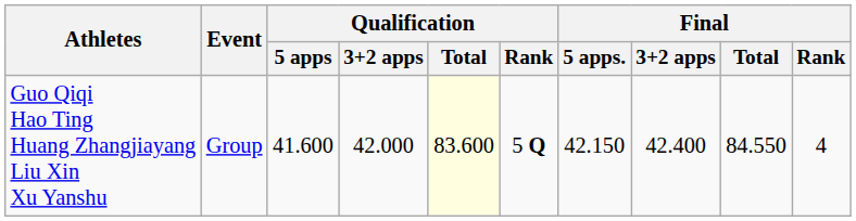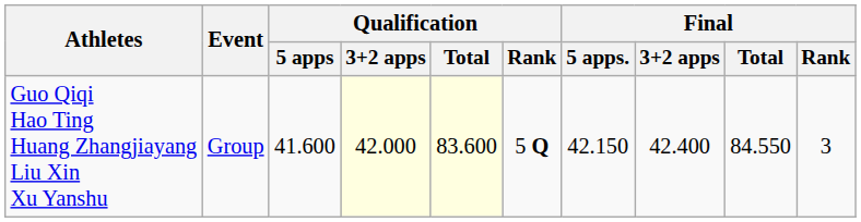 <table class="wikitable" style="font-size:90%">
 <tr>
 <th rowspan="2">Athletes</th>
 <th rowspan="2">Event</th>
 <th colspan="4">Qualification</th>
 <th colspan="4">Final</th>
 </tr>
 <tr style="font-size:95%">
 <th>5 apps</th>
 <th>3+2 apps</th>
 <th>Total</th>
 <th>Rank</th>
 <th>5 apps.</th>
 <th>3+2 apps</th>
 <th>Total</th>
 <th>Rank</th>
 </tr>
 <tr align=center>
 <td align=left><a href='#'>Guo Qiqi</a><br><a href='#'>Hao Ting</a><br><a href='#'>Huang Zhangjiayang</a><br><a href='#'>Liu Xin</a><br><a href='#'>Xu Yanshu</a></td>
 <td align=left><a href='#'>Group</a></td>
 <td>41.600</td>
-<td>42.000</td>
+<td style="background: lightyellow;">42.000</td>
 <td style="background: lightyellow;">83.600</td>
 <td>5 <strong>Q</strong></td>
 <td>42.150</td>
 <td>42.400</td>
 <td>84.550</td>
-<td>4</td>
+<td>3</td>
 </tr>
 </table>
